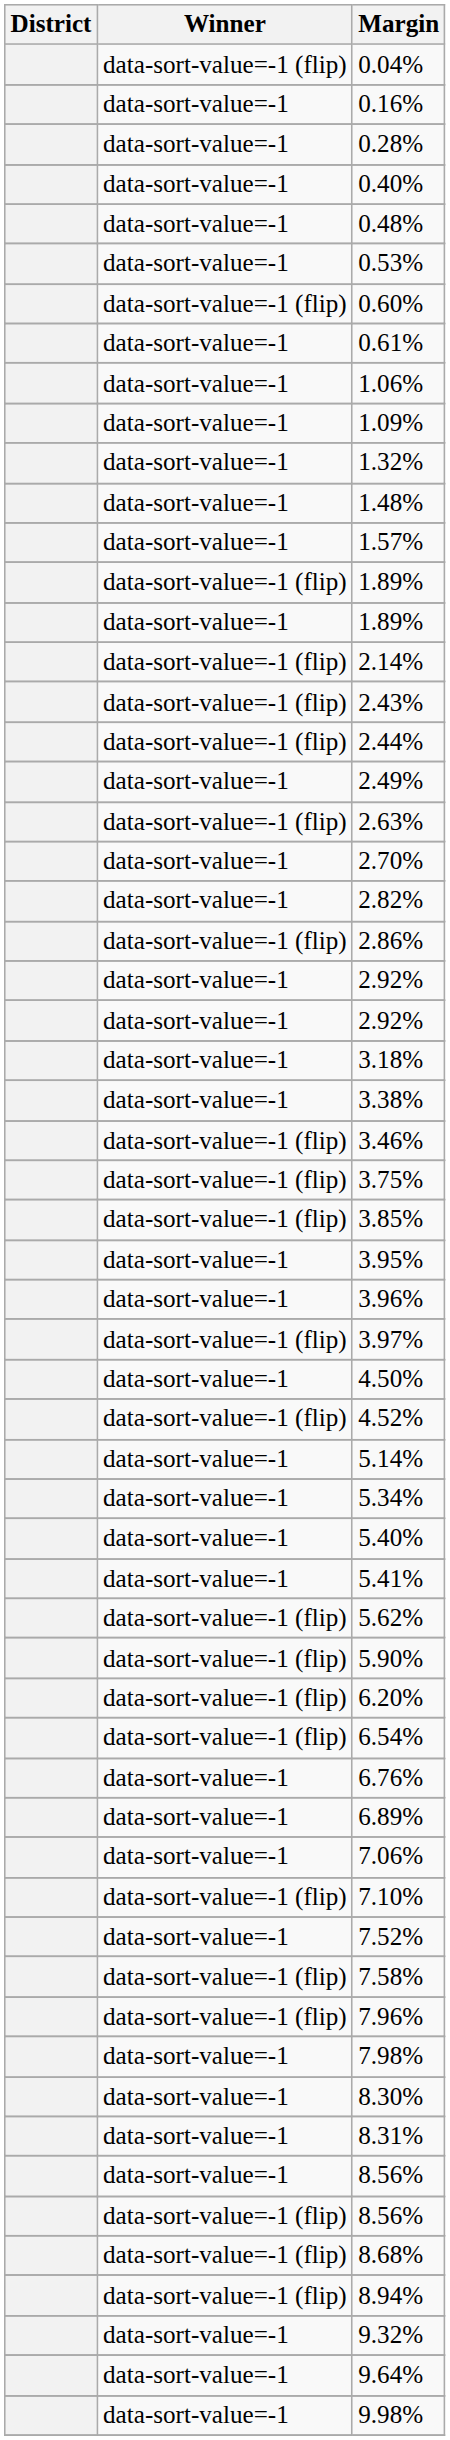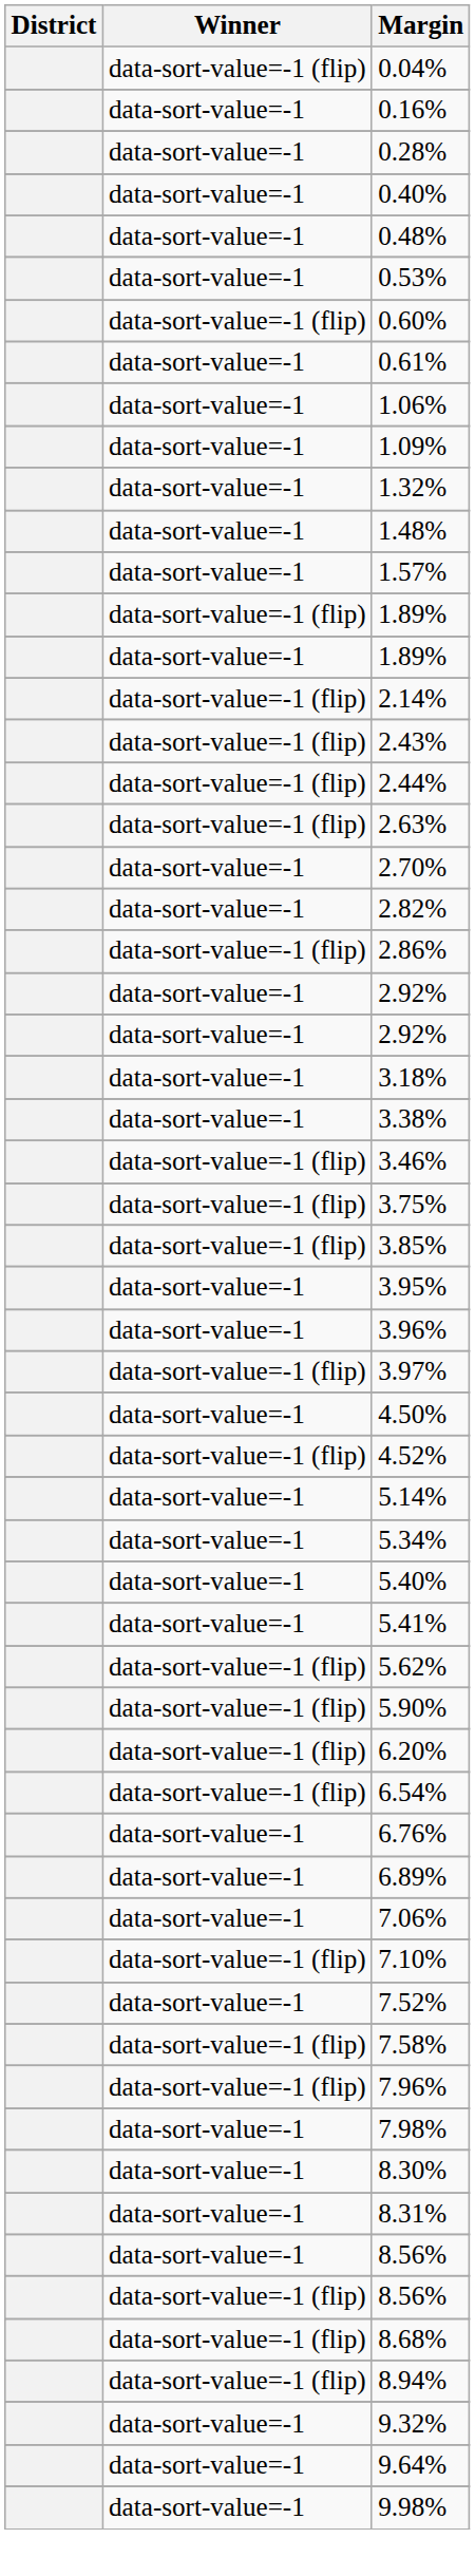 <table class="wikitable sortable mw-collapsible mw-collapsed">
 <tr>
 <th>District</th>
 <th>Winner</th>
 <th>Margin</th>
 </tr>
 <tr>
 <th></th>
 <td>data-sort-value=-1  (flip)</td>
 <td>0.04%</td>
 </tr>
 <tr>
 </tr>
 <tr>
 <th></th>
 <td>data-sort-value=-1 </td>
 <td>0.16%</td>
 </tr>
 <tr>
 </tr>
 <tr>
 <th></th>
 <td>data-sort-value=-1 </td>
 <td>0.28%</td>
 </tr>
 <tr>
 </tr>
 <tr>
 <th></th>
 <td>data-sort-value=-1 </td>
 <td>0.40%</td>
 </tr>
 <tr>
 </tr>
 <tr>
 <th></th>
 <td>data-sort-value=-1 </td>
 <td>0.48%</td>
 </tr>
 <tr>
 </tr>
 <tr>
 <th></th>
 <td>data-sort-value=-1 </td>
 <td>0.53%</td>
 </tr>
 <tr>
 </tr>
 <tr>
 <th></th>
 <td>data-sort-value=-1  (flip)</td>
 <td>0.60%</td>
 </tr>
 <tr>
 </tr>
 <tr>
 <th></th>
 <td>data-sort-value=-1 </td>
 <td>0.61%</td>
 </tr>
 <tr>
 </tr>
 <tr>
 <th></th>
 <td>data-sort-value=-1 </td>
 <td>1.06%</td>
 </tr>
 <tr>
 </tr>
 <tr>
 <th></th>
 <td>data-sort-value=-1 </td>
 <td>1.09%</td>
 </tr>
 <tr>
 </tr>
 <tr>
 <th></th>
 <td>data-sort-value=-1 </td>
 <td>1.32%</td>
 </tr>
 <tr>
 </tr>
 <tr>
 <th></th>
 <td>data-sort-value=-1 </td>
 <td>1.48%</td>
 </tr>
 <tr>
 </tr>
 <tr>
 <th></th>
 <td>data-sort-value=-1 </td>
 <td>1.57%</td>
 </tr>
 <tr>
 </tr>
 <tr>
 <th></th>
 <td>data-sort-value=-1  (flip)</td>
 <td>1.89%</td>
 </tr>
 <tr>
 </tr>
 <tr>
 <th></th>
 <td>data-sort-value=-1 </td>
 <td>1.89%</td>
 </tr>
 <tr>
 </tr>
 <tr>
 <th></th>
 <td>data-sort-value=-1  (flip)</td>
 <td>2.14%</td>
 </tr>
 <tr>
 </tr>
 <tr>
 <th></th>
 <td>data-sort-value=-1  (flip)</td>
 <td>2.43%</td>
 </tr>
 <tr>
 </tr>
 <tr>
 <th></th>
 <td>data-sort-value=-1  (flip)</td>
 <td>2.44%</td>
 </tr>
 <tr>
-</tr>
-<tr>
-<th></th>
-<td>data-sort-value=-1 </td>
-<td>2.49%</td>
 </tr>
 <tr>
 </tr>
 <tr>
 <th></th>
 <td>data-sort-value=-1  (flip)</td>
 <td>2.63%</td>
 </tr>
 <tr>
 </tr>
 <tr>
 <th></th>
 <td>data-sort-value=-1 </td>
 <td>2.70%</td>
 </tr>
 <tr>
 </tr>
 <tr>
 <th></th>
 <td>data-sort-value=-1 </td>
 <td>2.82%</td>
 </tr>
 <tr>
 </tr>
 <tr>
 <th></th>
 <td>data-sort-value=-1  (flip)</td>
 <td>2.86%</td>
 </tr>
 <tr>
 </tr>
 <tr>
 <th></th>
 <td>data-sort-value=-1 </td>
 <td>2.92%</td>
 </tr>
 <tr>
 </tr>
 <tr>
 <th></th>
 <td>data-sort-value=-1 </td>
 <td>2.92%</td>
 </tr>
 <tr>
 </tr>
 <tr>
 <th></th>
 <td>data-sort-value=-1 </td>
 <td>3.18%</td>
 </tr>
 <tr>
 </tr>
 <tr>
 <th></th>
 <td>data-sort-value=-1 </td>
 <td>3.38%</td>
 </tr>
 <tr>
 </tr>
 <tr>
 <th></th>
 <td>data-sort-value=-1  (flip)</td>
 <td>3.46%</td>
 </tr>
 <tr>
 </tr>
 <tr>
 <th></th>
 <td>data-sort-value=-1  (flip)</td>
 <td>3.75%</td>
 </tr>
 <tr>
 </tr>
 <tr>
 <th></th>
 <td>data-sort-value=-1  (flip)</td>
 <td>3.85%</td>
 </tr>
 <tr>
 </tr>
 <tr>
 <th></th>
 <td>data-sort-value=-1 </td>
 <td>3.95%</td>
 </tr>
 <tr>
 </tr>
 <tr>
 <th></th>
 <td>data-sort-value=-1 </td>
 <td>3.96%</td>
 </tr>
 <tr>
 </tr>
 <tr>
 <th></th>
 <td>data-sort-value=-1  (flip)</td>
 <td>3.97%</td>
 </tr>
 <tr>
 </tr>
 <tr>
 <th></th>
 <td>data-sort-value=-1 </td>
 <td>4.50%</td>
 </tr>
 <tr>
 </tr>
 <tr>
 <th></th>
 <td>data-sort-value=-1  (flip)</td>
 <td>4.52%</td>
 </tr>
 <tr>
 </tr>
 <tr>
 <th></th>
 <td>data-sort-value=-1 </td>
 <td>5.14%</td>
 </tr>
 <tr>
 </tr>
 <tr>
 <th></th>
 <td>data-sort-value=-1 </td>
 <td>5.34%</td>
 </tr>
 <tr>
 </tr>
 <tr>
 <th></th>
 <td>data-sort-value=-1 </td>
 <td>5.40%</td>
 </tr>
 <tr>
 </tr>
 <tr>
 <th></th>
 <td>data-sort-value=-1 </td>
 <td>5.41%</td>
 </tr>
 <tr>
 </tr>
 <tr>
 <th></th>
 <td>data-sort-value=-1  (flip)</td>
 <td>5.62%</td>
 </tr>
 <tr>
 </tr>
 <tr>
 <th></th>
 <td>data-sort-value=-1  (flip)</td>
 <td>5.90%</td>
 </tr>
 <tr>
 </tr>
 <tr>
 <th></th>
 <td>data-sort-value=-1  (flip)</td>
 <td>6.20%</td>
 </tr>
 <tr>
 </tr>
 <tr>
 <th></th>
 <td>data-sort-value=-1  (flip)</td>
 <td>6.54%</td>
 </tr>
 <tr>
 </tr>
 <tr>
 <th></th>
 <td>data-sort-value=-1 </td>
 <td>6.76%</td>
 </tr>
 <tr>
 </tr>
 <tr>
 <th></th>
 <td>data-sort-value=-1 </td>
 <td>6.89%</td>
 </tr>
 <tr>
 </tr>
 <tr>
 <th></th>
 <td>data-sort-value=-1 </td>
 <td>7.06%</td>
 </tr>
 <tr>
 </tr>
 <tr>
 <th></th>
 <td>data-sort-value=-1  (flip)</td>
 <td>7.10%</td>
 </tr>
 <tr>
 </tr>
 <tr>
 <th></th>
 <td>data-sort-value=-1 </td>
 <td>7.52%</td>
 </tr>
 <tr>
 </tr>
 <tr>
 <th></th>
 <td>data-sort-value=-1  (flip)</td>
 <td>7.58%</td>
 </tr>
 <tr>
 </tr>
 <tr>
 <th></th>
 <td>data-sort-value=-1  (flip)</td>
 <td>7.96%</td>
 </tr>
 <tr>
 </tr>
 <tr>
 <th></th>
 <td>data-sort-value=-1 </td>
 <td>7.98%</td>
 </tr>
 <tr>
 </tr>
 <tr>
 <th></th>
 <td>data-sort-value=-1 </td>
 <td>8.30%</td>
 </tr>
 <tr>
 </tr>
 <tr>
 <th></th>
 <td>data-sort-value=-1 </td>
 <td>8.31%</td>
 </tr>
 <tr>
 </tr>
 <tr>
 <th></th>
 <td>data-sort-value=-1 </td>
 <td>8.56%</td>
 </tr>
 <tr>
 </tr>
 <tr>
 <th></th>
 <td>data-sort-value=-1  (flip)</td>
 <td>8.56%</td>
 </tr>
 <tr>
 </tr>
 <tr>
 <th></th>
 <td>data-sort-value=-1  (flip)</td>
 <td>8.68%</td>
 </tr>
 <tr>
 </tr>
 <tr>
 <th></th>
 <td>data-sort-value=-1  (flip)</td>
 <td>8.94%</td>
 </tr>
 <tr>
 </tr>
 <tr>
 <th></th>
 <td>data-sort-value=-1 </td>
 <td>9.32%</td>
 </tr>
 <tr>
 </tr>
 <tr>
 <th></th>
 <td>data-sort-value=-1 </td>
 <td>9.64%</td>
 </tr>
 <tr>
 </tr>
 <tr>
 <th></th>
 <td>data-sort-value=-1 </td>
 <td>9.98%</td>
 </tr>
 <tr>
 </tr>
 </table>
